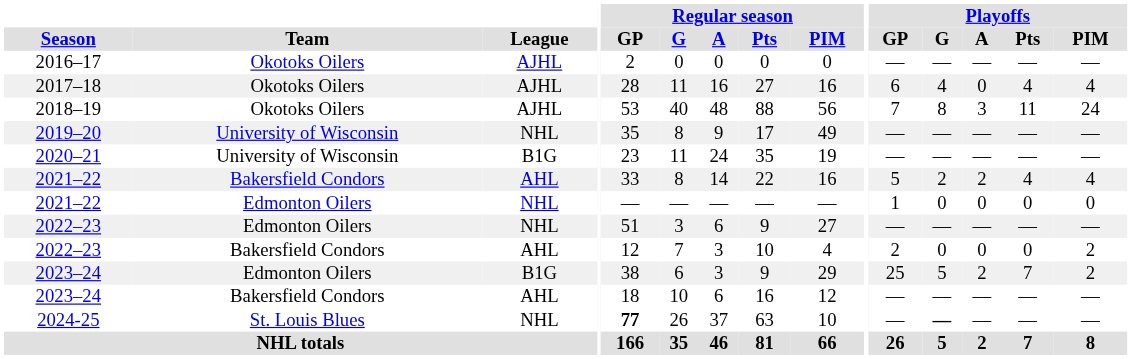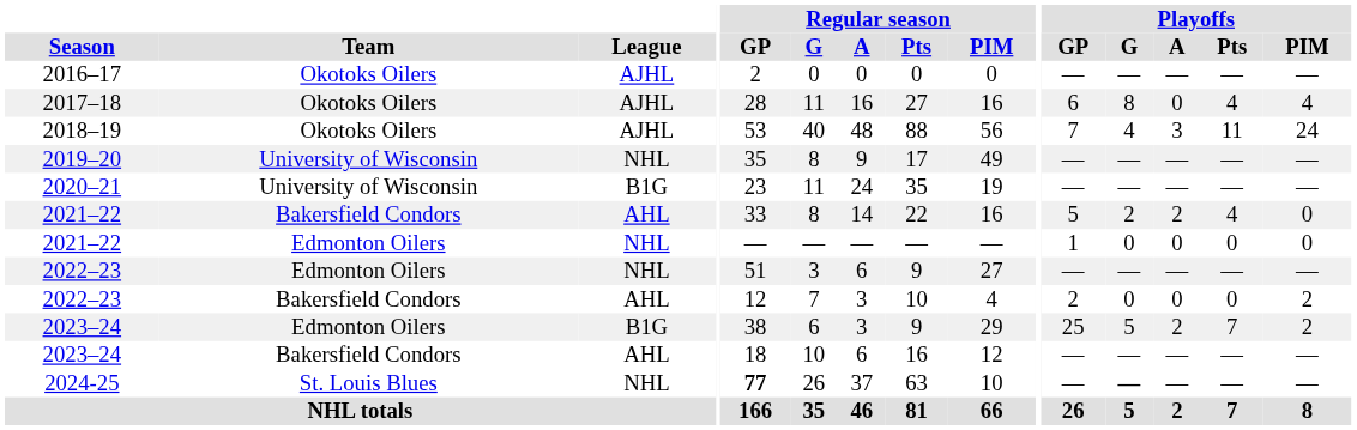 <table border="0" cellpadding="1" cellspacing="0" style="text-align:center; width:60em">
 <tr bgcolor="#e0e0e0">
 <th colspan="3" bgcolor="#ffffff"></th>
 <th rowspan="100" bgcolor="#ffffff"></th>
 <th colspan="5"><a href='#'>Regular season</a></th>
 <th rowspan="100" bgcolor="#ffffff"></th>
 <th colspan="5"><a href='#'>Playoffs</a></th>
 </tr>
 <tr bgcolor="#e0e0e0">
 <th><a href='#'>Season</a></th>
 <th>Team</th>
 <th>League</th>
 <th>GP</th>
 <th><a href='#'>G</a></th>
 <th><a href='#'>A</a></th>
 <th><a href='#'>Pts</a></th>
 <th><a href='#'>PIM</a></th>
 <th>GP</th>
 <th>G</th>
 <th>A</th>
 <th>Pts</th>
 <th>PIM</th>
 </tr>
 <tr>
 <td>2016–17</td>
 <td><a href='#'>Okotoks Oilers</a></td>
 <td><a href='#'>AJHL</a></td>
 <td>2</td>
 <td>0</td>
 <td>0</td>
 <td>0</td>
 <td>0</td>
 <td>—</td>
 <td>—</td>
 <td>—</td>
 <td>—</td>
 <td>—</td>
 </tr>
 <tr bgcolor="#f0f0f0">
 <td>2017–18</td>
 <td>Okotoks Oilers</td>
 <td>AJHL</td>
 <td>28</td>
 <td>11</td>
 <td>16</td>
 <td>27</td>
 <td>16</td>
 <td>6</td>
-<td>4</td>
+<td>8</td>
 <td>0</td>
 <td>4</td>
 <td>4</td>
 </tr>
 <tr>
 <td>2018–19</td>
 <td>Okotoks Oilers</td>
 <td>AJHL</td>
 <td>53</td>
 <td>40</td>
 <td>48</td>
 <td>88</td>
 <td>56</td>
 <td>7</td>
-<td>8</td>
+<td>4</td>
 <td>3</td>
 <td>11</td>
 <td>24</td>
 </tr>
 <tr bgcolor="#f0f0f0">
 <td><a href='#'>2019–20</a></td>
 <td><a href='#'>University of Wisconsin</a></td>
 <td>NHL</td>
 <td>35</td>
 <td>8</td>
 <td>9</td>
 <td>17</td>
 <td>49</td>
 <td>—</td>
 <td>—</td>
 <td>—</td>
 <td>—</td>
 <td>—</td>
 </tr>
 <tr>
 <td><a href='#'>2020–21</a></td>
 <td>University of Wisconsin</td>
 <td>B1G</td>
 <td>23</td>
 <td>11</td>
 <td>24</td>
 <td>35</td>
 <td>19</td>
 <td>—</td>
 <td>—</td>
 <td>—</td>
 <td>—</td>
 <td>—</td>
 </tr>
 <tr bgcolor="#f0f0f0">
 <td><a href='#'>2021–22</a></td>
 <td><a href='#'>Bakersfield Condors</a></td>
 <td><a href='#'>AHL</a></td>
 <td>33</td>
 <td>8</td>
 <td>14</td>
 <td>22</td>
 <td>16</td>
 <td>5</td>
 <td>2</td>
 <td>2</td>
 <td>4</td>
-<td>4</td>
+<td>0</td>
 </tr>
 <tr>
 <td><a href='#'>2021–22</a></td>
 <td><a href='#'>Edmonton Oilers</a></td>
 <td><a href='#'>NHL</a></td>
 <td>—</td>
 <td>—</td>
 <td>—</td>
 <td>—</td>
 <td>—</td>
 <td>1</td>
 <td>0</td>
 <td>0</td>
 <td>0</td>
 <td>0</td>
 </tr>
 <tr bgcolor="#f0f0f0">
 <td><a href='#'>2022–23</a></td>
 <td>Edmonton Oilers</td>
 <td>NHL</td>
 <td>51</td>
 <td>3</td>
 <td>6</td>
 <td>9</td>
 <td>27</td>
 <td>—</td>
 <td>—</td>
 <td>—</td>
 <td>—</td>
 <td>—</td>
 </tr>
 <tr>
 <td><a href='#'>2022–23</a></td>
 <td>Bakersfield Condors</td>
 <td>AHL</td>
 <td>12</td>
 <td>7</td>
 <td>3</td>
 <td>10</td>
 <td>4</td>
 <td>2</td>
 <td>0</td>
 <td>0</td>
 <td>0</td>
 <td>2</td>
 </tr>
 <tr bgcolor="#f0f0f0">
 <td><a href='#'>2023–24</a></td>
 <td>Edmonton Oilers</td>
 <td>B1G</td>
 <td>38</td>
 <td>6</td>
 <td>3</td>
 <td>9</td>
 <td>29</td>
 <td>25</td>
 <td>5</td>
 <td>2</td>
 <td>7</td>
 <td>2</td>
 </tr>
 <tr>
 <td><a href='#'>2023–24</a></td>
 <td>Bakersfield Condors</td>
 <td>AHL</td>
 <td>18</td>
 <td>10</td>
 <td>6</td>
 <td>16</td>
 <td>12</td>
 <td>—</td>
 <td>—</td>
 <td>—</td>
 <td>—</td>
 <td>—</td>
 </tr>
 <tr>
 <td><a href='#'>2024-25</a></td>
 <td><a href='#'>St. Louis Blues</a></td>
 <td>NHL</td>
 <th>77</th>
 <td>26</td>
 <td>37</td>
 <td>63</td>
 <td>10</td>
 <td>—</td>
 <th>—</th>
 <td>—</td>
 <td>—</td>
 <td>—</td>
 </tr>
 <tr bgcolor="#e0e0e0">
 <th colspan="3">NHL totals</th>
 <th>166</th>
 <th>35</th>
 <th>46</th>
 <th>81</th>
 <th>66</th>
 <th>26</th>
 <th>5</th>
 <th>2</th>
 <th>7</th>
 <th>8</th>
 </tr>
 </table>
